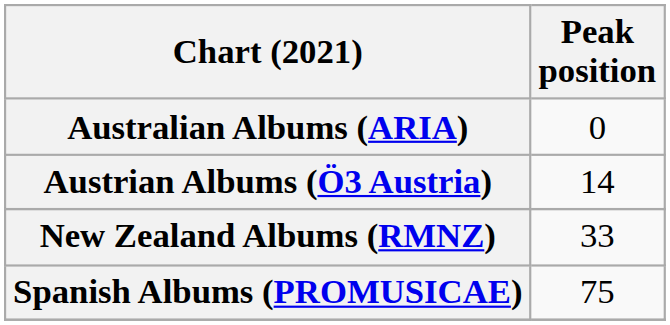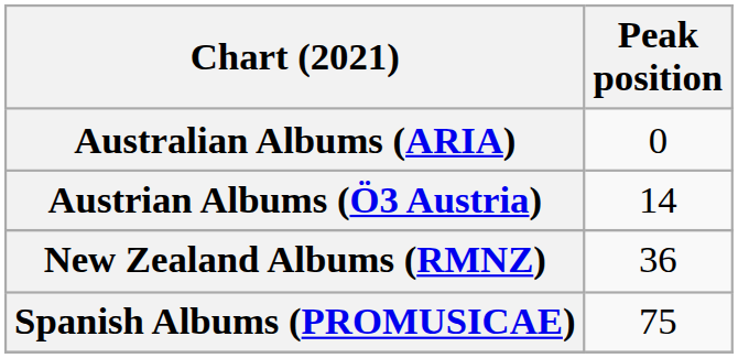 <table class="wikitable sortable plainrowheaders" style="text-align:center">
 <tr>
 <th scope="col">Chart (2021)</th>
 <th scope="col">Peak<br>position</th>
 </tr>
 <tr>
 <th scope="row">Australian Albums (<a href='#'>ARIA</a>)</th>
 <td>0</td>
 </tr>
 <tr>
 <th scope="row">Austrian Albums (<a href='#'>Ö3 Austria</a>)</th>
 <td>14</td>
 </tr>
 <tr>
 </tr>
 <tr>
 </tr>
 <tr>
 </tr>
 <tr>
 </tr>
 <tr>
 <th scope="row">New Zealand Albums (<a href='#'>RMNZ</a>)</th>
-<td>33</td>
+<td>36</td>
 </tr>
 <tr>
 <th scope="row">Spanish Albums (<a href='#'>PROMUSICAE</a>)</th>
 <td>75</td>
 </tr>
 <tr>
 </tr>
 <tr>
 </tr>
 </table>
